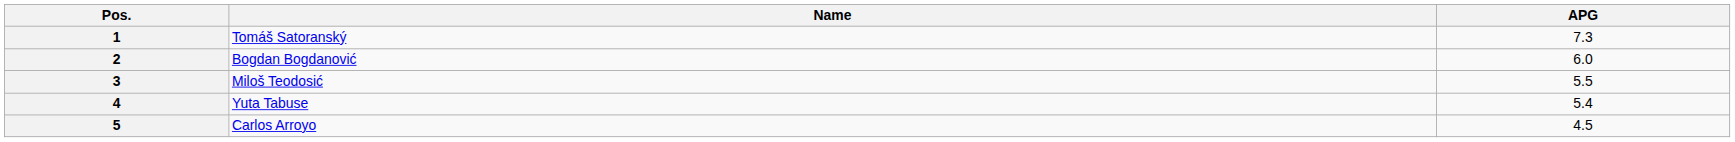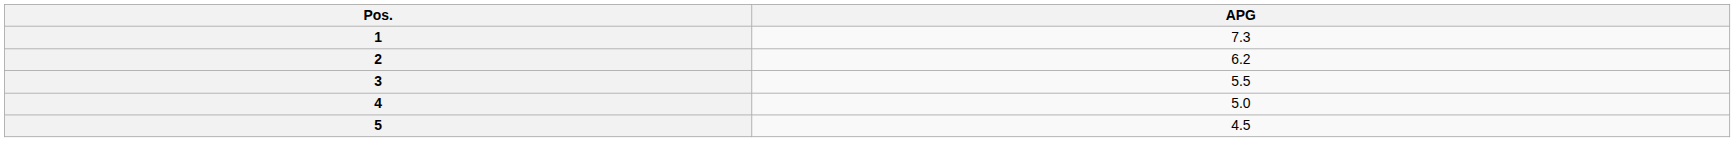 <table class=wikitable width=100% style="text-align:center;">
 <tr>
 <th width="13%">Pos.</th>
-<th width="70%">Name</th>
 <th width="17%">APG</th>
 </tr>
 <tr>
 <th>1</th>
-<td align=left> <a href='#'>Tomáš Satoranský</a></td>
 <td>7.3</td>
 </tr>
 <tr>
 <th>2</th>
-<td align=left> <a href='#'>Bogdan Bogdanović</a></td>
-<td>6.0</td>
+<td>6.2</td>
 </tr>
 <tr>
 <th>3</th>
-<td align=left> <a href='#'>Miloš Teodosić</a></td>
 <td>5.5</td>
 </tr>
 <tr>
 <th>4</th>
-<td align=left> <a href='#'>Yuta Tabuse</a></td>
-<td>5.4</td>
+<td>5.0</td>
 </tr>
 <tr>
 <th>5</th>
-<td align=left> <a href='#'>Carlos Arroyo</a></td>
 <td>4.5</td>
 </tr>
 </table>
